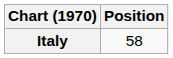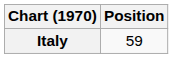 <table class="wikitable sortable plainrowheaders" style="text-align:center">
 <tr>
 <th>Chart (1970)</th>
 <th>Position</th>
 </tr>
 <tr>
 <th scope="row">Italy</th>
-<td>58</td>
+<td>59</td>
 </tr>
 </table>
